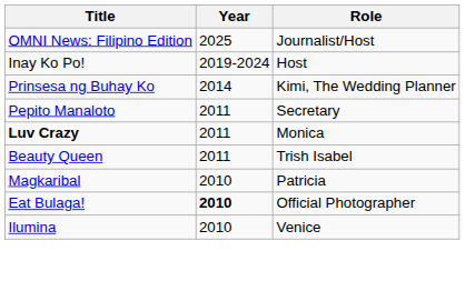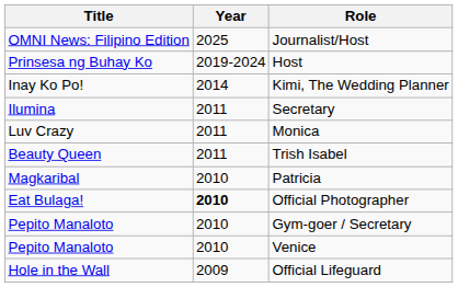 <table class="wikitable">
 <tr>
 <th>Title</th>
 <th>Year</th>
 <th>Role</th>
 </tr>
 <tr>
 <td><a href='#'>OMNI News: Filipino Edition</a></td>
 <td>2025</td>
 <td>Journalist/Host</td>
 </tr>
 <tr>
-<td>Inay Ko Po!</td>
+<td><a href='#'>Prinsesa ng Buhay Ko</a></td>
 <td>2019-2024</td>
 <td>Host</td>
 </tr>
 <tr>
-<td><a href='#'>Prinsesa ng Buhay Ko</a></td>
+<td>Inay Ko Po!</td>
 <td>2014</td>
 <td>Kimi, The Wedding Planner</td>
 </tr>
 <tr>
-<td><a href='#'>Pepito Manaloto</a></td>
+<td><a href='#'>Ilumina</a></td>
 <td>2011</td>
 <td>Secretary</td>
 </tr>
 <tr>
-<td><strong>Luv Crazy</strong></td>
+<td>Luv Crazy</td>
 <td>2011</td>
 <td>Monica</td>
 </tr>
 <tr>
 <td><a href='#'>Beauty Queen</a></td>
 <td>2011</td>
 <td>Trish Isabel</td>
 </tr>
 <tr>
 <td><a href='#'>Magkaribal</a></td>
 <td>2010</td>
 <td>Patricia</td>
 </tr>
 <tr>
 <td><a href='#'>Eat Bulaga!</a></td>
 <td><strong>2010</strong></td>
 <td>Official Photographer</td>
 </tr>
 <tr>
-<td><a href='#'>Ilumina</a></td>
+<td><a href='#'>Pepito Manaloto</a></td>
+<td>2010</td>
+<td>Gym-goer / Secretary</td>
+</tr>
+<tr>
+<td><a href='#'>Pepito Manaloto</a></td>
 <td>2010</td>
 <td>Venice</td>
 </tr>
+<tr>
+<td><a href='#'>Hole in the Wall</a></td>
+<td>2009</td>
+<td>Official Lifeguard</td>
+</tr>
 </table>
